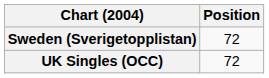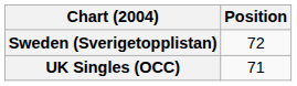 <table class="wikitable plainrowheaders" style="text-align:center">
 <tr>
 <th scope="col">Chart (2004)</th>
 <th scope="col">Position</th>
 </tr>
 <tr>
 <th scope="row">Sweden (Sverigetopplistan)</th>
 <td>72</td>
 </tr>
 <tr>
 <th scope="row">UK Singles (OCC)</th>
-<td>72</td>
+<td>71</td>
 </tr>
 </table>
